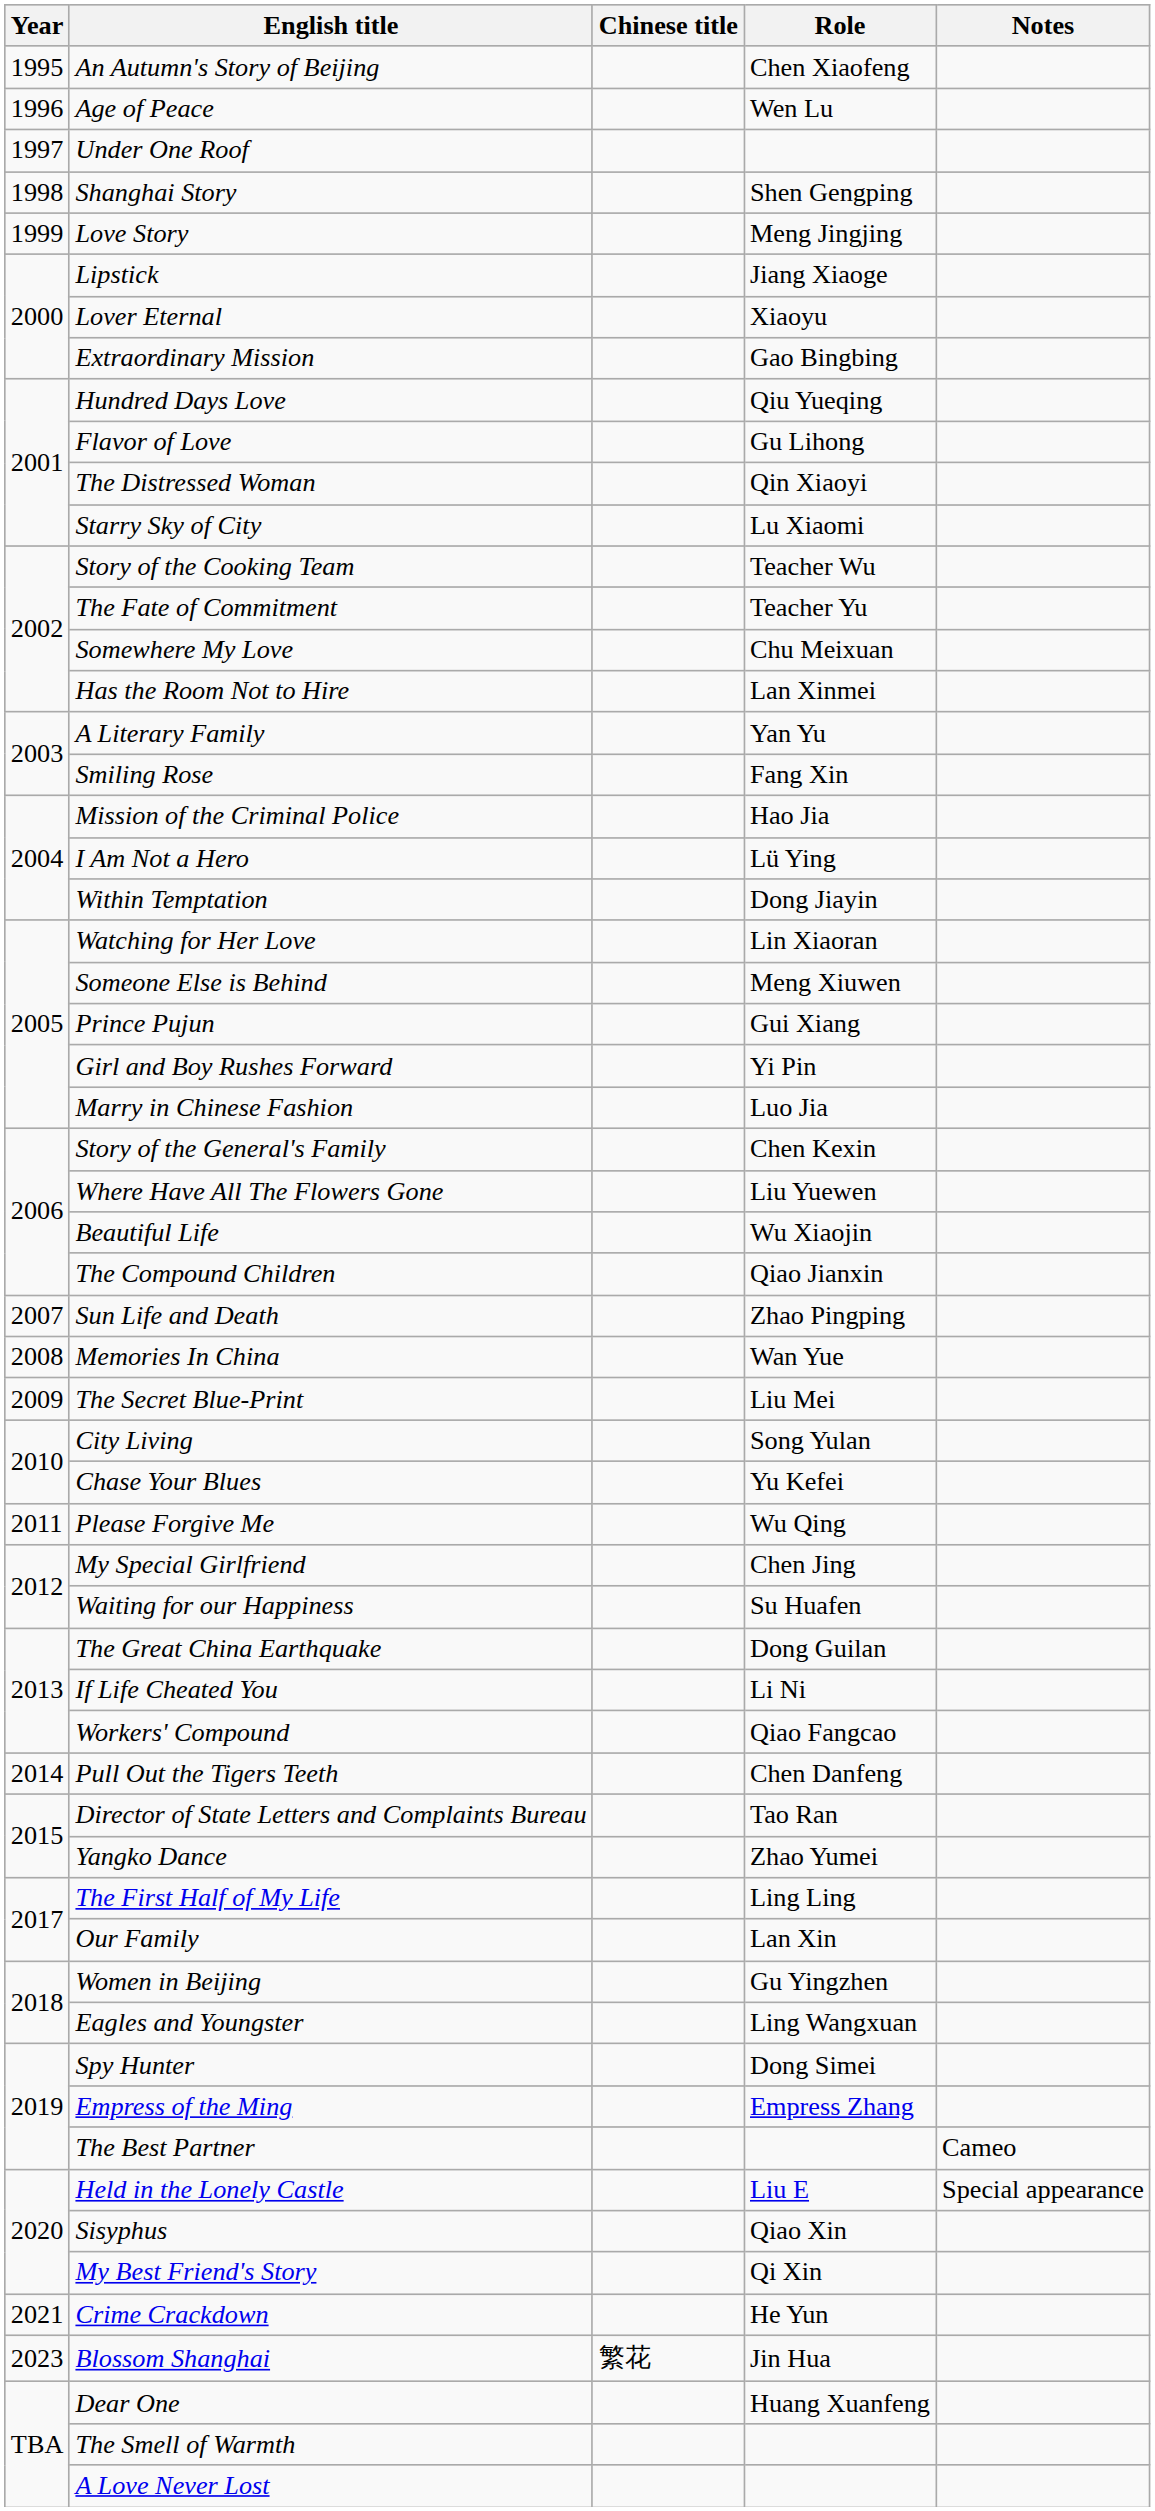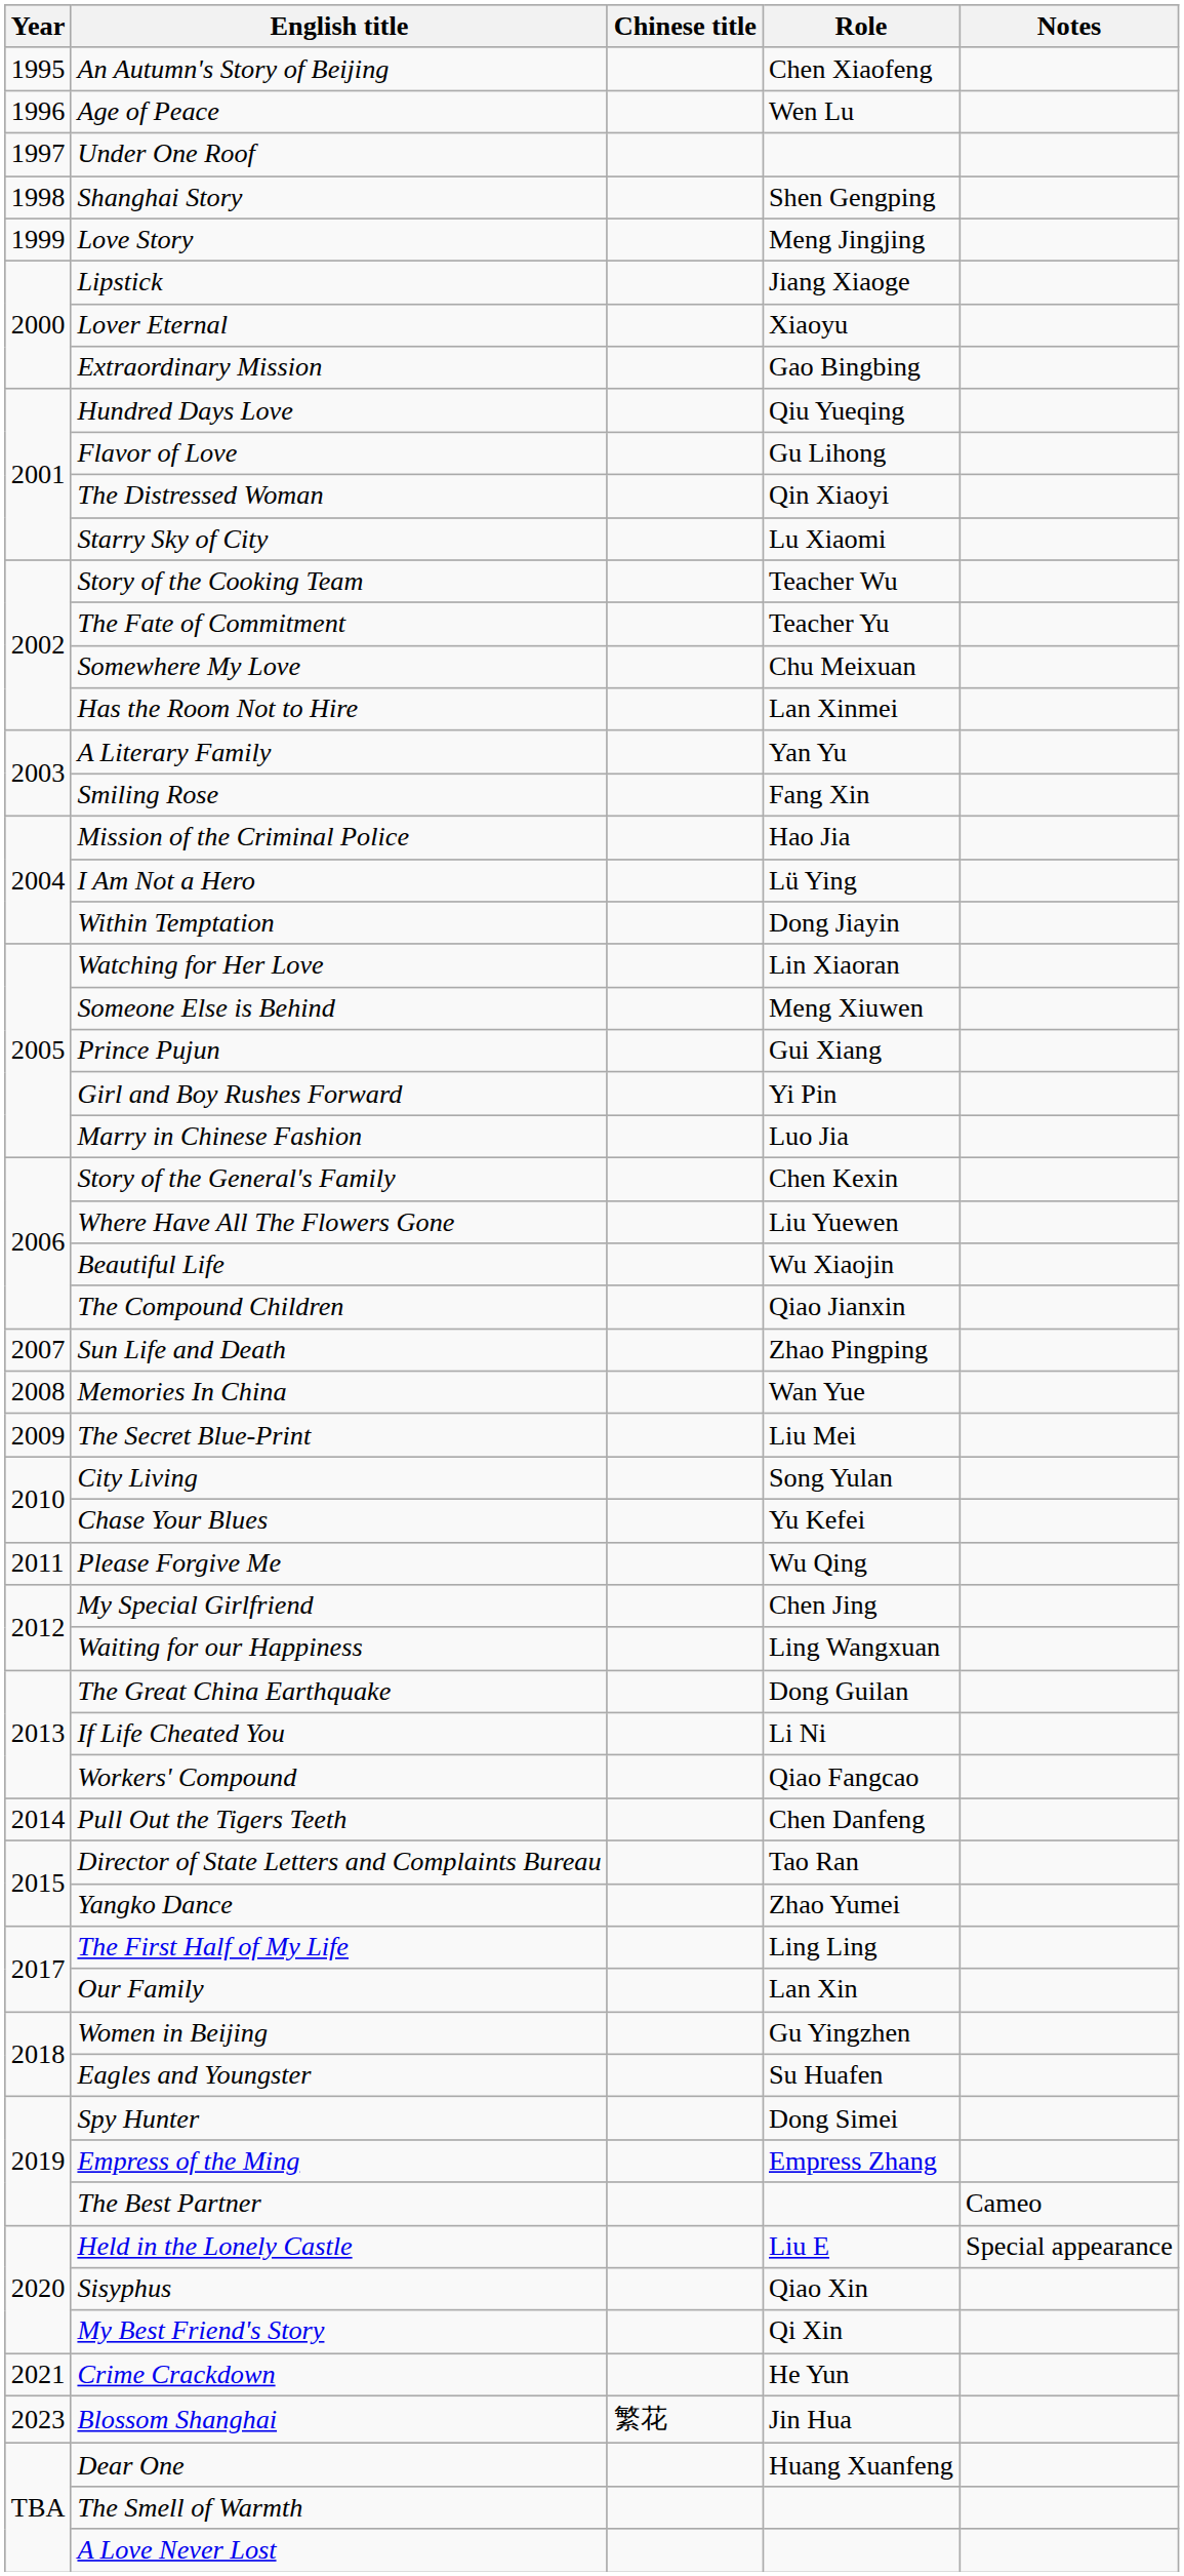 <table class="wikitable">
 <tr>
 <th>Year</th>
 <th>English title</th>
 <th>Chinese title</th>
 <th>Role</th>
 <th>Notes</th>
 </tr>
 <tr>
 <td>1995</td>
 <td><em>An Autumn's Story of Beijing</em></td>
 <td></td>
 <td>Chen Xiaofeng</td>
 <td></td>
 </tr>
 <tr>
 <td>1996</td>
 <td><em>Age of Peace</em></td>
 <td></td>
 <td>Wen Lu</td>
 <td></td>
 </tr>
 <tr>
 <td>1997</td>
 <td><em>Under One Roof</em></td>
 <td></td>
 <td></td>
 <td></td>
 </tr>
 <tr>
 <td>1998</td>
 <td><em>Shanghai Story</em></td>
 <td></td>
 <td>Shen Gengping</td>
 <td></td>
 </tr>
 <tr>
 <td>1999</td>
 <td><em>Love Story</em></td>
 <td></td>
 <td>Meng Jingjing</td>
 <td></td>
 </tr>
 <tr>
 <td rowspan="3">2000</td>
 <td><em>Lipstick</em></td>
 <td></td>
 <td>Jiang Xiaoge</td>
 <td></td>
 </tr>
 <tr>
 <td><em>Lover Eternal</em></td>
 <td></td>
 <td>Xiaoyu</td>
 <td></td>
 </tr>
 <tr>
 <td><em>Extraordinary Mission</em></td>
 <td></td>
 <td>Gao Bingbing</td>
 <td></td>
 </tr>
 <tr>
 <td rowspan="4">2001</td>
 <td><em>Hundred Days Love</em></td>
 <td></td>
 <td>Qiu Yueqing</td>
 <td></td>
 </tr>
 <tr>
 <td><em>Flavor of Love</em></td>
 <td></td>
 <td>Gu Lihong</td>
 <td></td>
 </tr>
 <tr>
 <td><em>The Distressed Woman</em></td>
 <td></td>
 <td>Qin Xiaoyi</td>
 <td></td>
 </tr>
 <tr>
 <td><em>Starry Sky of City</em></td>
 <td></td>
 <td>Lu Xiaomi</td>
 <td></td>
 </tr>
 <tr>
 <td rowspan="4">2002</td>
 <td><em>Story of the Cooking Team</em></td>
 <td></td>
 <td>Teacher Wu</td>
 <td></td>
 </tr>
 <tr>
 <td><em>The Fate of Commitment</em></td>
 <td></td>
 <td>Teacher Yu</td>
 <td></td>
 </tr>
 <tr>
 <td><em>Somewhere My Love</em></td>
 <td></td>
 <td>Chu Meixuan</td>
 <td></td>
 </tr>
 <tr>
 <td><em>Has the Room Not to Hire</em></td>
 <td></td>
 <td>Lan Xinmei</td>
 <td></td>
 </tr>
 <tr>
 <td rowspan="2">2003</td>
 <td><em>A Literary Family</em></td>
 <td></td>
 <td>Yan Yu</td>
 <td></td>
 </tr>
 <tr>
 <td><em>Smiling Rose</em></td>
 <td></td>
 <td>Fang Xin</td>
 <td></td>
 </tr>
 <tr>
 <td rowspan="3">2004</td>
 <td><em>Mission of the Criminal Police</em></td>
 <td></td>
 <td>Hao Jia</td>
 <td></td>
 </tr>
 <tr>
 <td><em>I Am Not a Hero</em></td>
 <td></td>
 <td>Lü Ying</td>
 <td></td>
 </tr>
 <tr>
 <td><em>Within Temptation</em></td>
 <td></td>
 <td>Dong Jiayin</td>
 <td></td>
 </tr>
 <tr>
 <td rowspan="5">2005</td>
 <td><em>Watching for Her Love</em></td>
 <td></td>
 <td>Lin Xiaoran</td>
 <td></td>
 </tr>
 <tr>
 <td><em>Someone Else is Behind</em></td>
 <td></td>
 <td>Meng Xiuwen</td>
 <td></td>
 </tr>
 <tr>
 <td><em>Prince Pujun</em></td>
 <td></td>
 <td>Gui Xiang</td>
 <td></td>
 </tr>
 <tr>
 <td><em>Girl and Boy Rushes Forward</em></td>
 <td></td>
 <td>Yi Pin</td>
 <td></td>
 </tr>
 <tr>
 <td><em>Marry in Chinese Fashion</em></td>
 <td></td>
 <td>Luo Jia</td>
 <td></td>
 </tr>
 <tr>
 <td rowspan="4">2006</td>
 <td><em>Story of the General's Family</em></td>
 <td></td>
 <td>Chen Kexin</td>
 <td></td>
 </tr>
 <tr>
 <td><em>Where Have All The Flowers Gone</em></td>
 <td></td>
 <td>Liu Yuewen</td>
 <td></td>
 </tr>
 <tr>
 <td><em>Beautiful Life</em></td>
 <td></td>
 <td>Wu Xiaojin</td>
 <td></td>
 </tr>
 <tr>
 <td><em>The Compound Children</em></td>
 <td></td>
 <td>Qiao Jianxin</td>
 <td></td>
 </tr>
 <tr>
 <td>2007</td>
 <td><em>Sun Life and Death</em></td>
 <td></td>
 <td>Zhao Pingping</td>
 <td></td>
 </tr>
 <tr>
 <td>2008</td>
 <td><em>Memories In China</em></td>
 <td></td>
 <td>Wan Yue</td>
 <td></td>
 </tr>
 <tr>
 <td>2009</td>
 <td><em>The Secret Blue-Print</em></td>
 <td></td>
 <td>Liu Mei</td>
 <td></td>
 </tr>
 <tr>
 <td rowspan="2">2010</td>
 <td><em>City Living</em></td>
 <td></td>
 <td>Song Yulan</td>
 <td></td>
 </tr>
 <tr>
 <td><em>Chase Your Blues</em></td>
 <td></td>
 <td>Yu Kefei</td>
 <td></td>
 </tr>
 <tr>
 <td>2011</td>
 <td><em>Please Forgive Me</em></td>
 <td></td>
 <td>Wu Qing</td>
 <td></td>
 </tr>
 <tr>
 <td rowspan=2>2012</td>
 <td><em>My Special Girlfriend</em></td>
 <td></td>
 <td>Chen Jing</td>
 <td></td>
 </tr>
 <tr>
 <td><em>Waiting for our Happiness</em></td>
 <td></td>
-<td>Su Huafen</td>
+<td>Ling Wangxuan</td>
 <td></td>
 </tr>
 <tr>
 <td rowspan="3">2013</td>
 <td><em>The Great China Earthquake</em></td>
 <td></td>
 <td>Dong Guilan</td>
 <td></td>
 </tr>
 <tr>
 <td><em>If Life Cheated You</em></td>
 <td></td>
 <td>Li Ni</td>
 <td></td>
 </tr>
 <tr>
 <td><em>Workers' Compound</em></td>
 <td></td>
 <td>Qiao Fangcao</td>
 <td></td>
 </tr>
 <tr>
 <td>2014</td>
 <td><em>Pull Out the Tigers Teeth</em></td>
 <td></td>
 <td>Chen Danfeng</td>
 <td></td>
 </tr>
 <tr>
 <td rowspan="2">2015</td>
 <td><em>Director of State Letters and Complaints Bureau</em></td>
 <td></td>
 <td>Tao Ran</td>
 <td></td>
 </tr>
 <tr>
 <td><em>Yangko Dance</em></td>
 <td></td>
 <td>Zhao Yumei</td>
 <td></td>
 </tr>
 <tr>
 <td rowspan="2">2017</td>
 <td><em><a href='#'>The First Half of My Life</a></em></td>
 <td></td>
 <td>Ling Ling</td>
 <td></td>
 </tr>
 <tr>
 <td><em>Our Family</em></td>
 <td></td>
 <td>Lan Xin</td>
 <td></td>
 </tr>
 <tr>
 <td rowspan=2>2018</td>
 <td><em>Women in Beijing</em></td>
 <td></td>
 <td>Gu Yingzhen</td>
 <td></td>
 </tr>
 <tr>
 <td><em>Eagles and Youngster</em></td>
 <td></td>
-<td>Ling Wangxuan</td>
+<td>Su Huafen</td>
 <td></td>
 </tr>
 <tr>
 <td rowspan=3>2019</td>
 <td><em>Spy Hunter</em></td>
 <td></td>
 <td>Dong Simei</td>
 <td></td>
 </tr>
 <tr>
 <td><em><a href='#'>Empress of the Ming</a></em></td>
 <td></td>
 <td><a href='#'>Empress Zhang</a></td>
 <td></td>
 </tr>
 <tr>
 <td><em>The Best Partner</em></td>
 <td></td>
 <td></td>
 <td>Cameo</td>
 </tr>
 <tr>
 <td rowspan="3">2020</td>
 <td><em><a href='#'>Held in the Lonely Castle</a></em></td>
 <td></td>
 <td><a href='#'>Liu E</a></td>
 <td>Special appearance</td>
 </tr>
 <tr>
 <td><em>Sisyphus</em></td>
 <td></td>
 <td>Qiao Xin</td>
 <td></td>
 </tr>
 <tr>
 <td><em><a href='#'>My Best Friend's Story</a></em></td>
 <td></td>
 <td>Qi Xin</td>
 <td></td>
 </tr>
 <tr>
 <td>2021</td>
 <td><em><a href='#'>Crime Crackdown</a></em></td>
 <td></td>
 <td>He Yun</td>
 <td></td>
 </tr>
 <tr>
 <td>2023</td>
 <td><em><a href='#'>Blossom Shanghai</a></em></td>
 <td>繁花</td>
 <td>Jin Hua</td>
 <td></td>
 </tr>
 <tr>
 <td rowspan="3">TBA</td>
 <td><em>Dear One</em></td>
 <td></td>
 <td>Huang Xuanfeng</td>
 <td></td>
 </tr>
 <tr>
 <td><em>The Smell of Warmth</em></td>
 <td></td>
 <td></td>
 <td></td>
 </tr>
 <tr>
 <td><em><a href='#'>A Love Never Lost</a></em></td>
 <td></td>
 <td></td>
 <td></td>
 </tr>
 </table>
